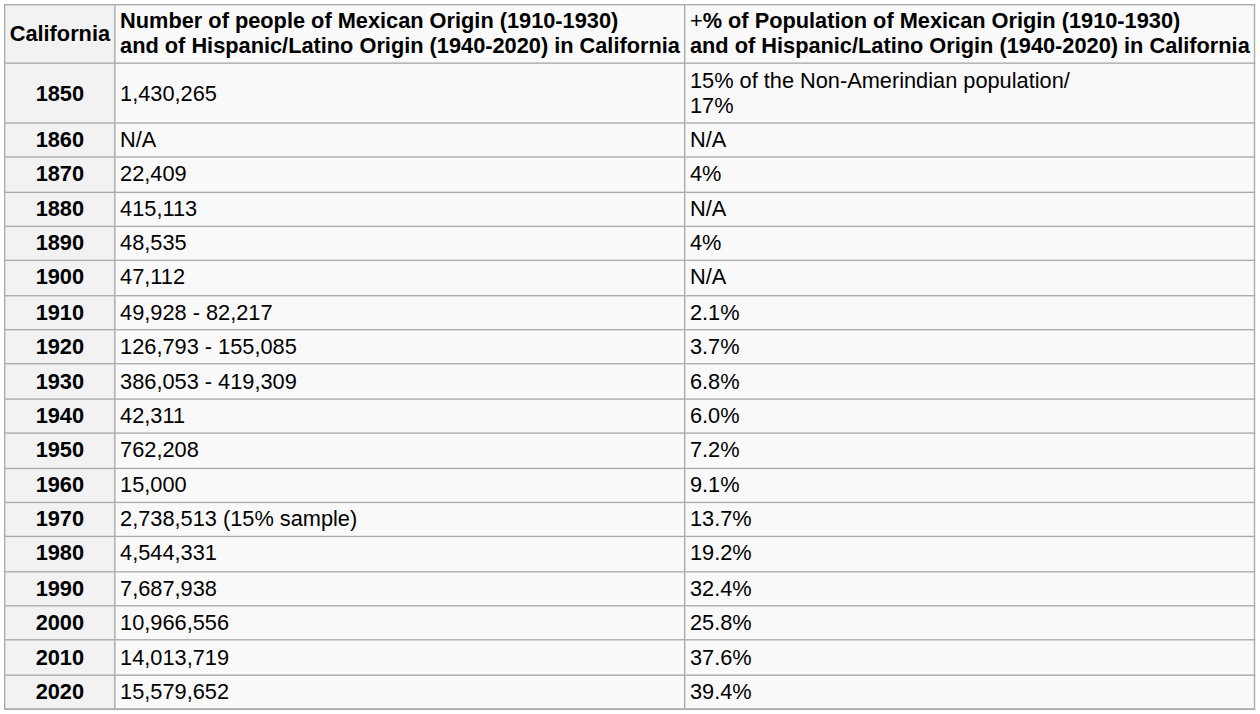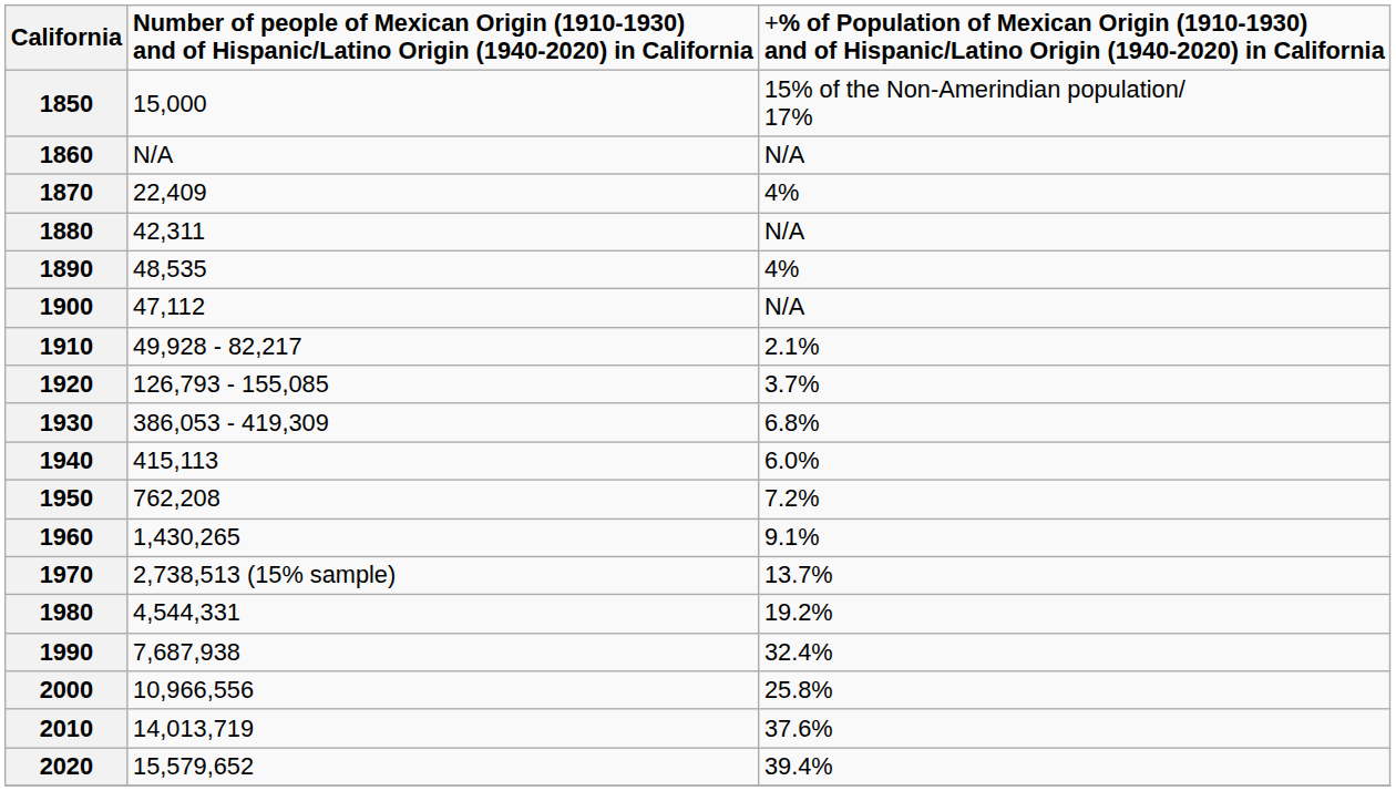 <table class="wikitable sortable" font-size:75%">
 <tr>
 <th> California</th>
 <td><strong>Number of people of Mexican Origin (1910-1930)<br> and of Hispanic/Latino Origin (1940-2020) in California</strong></td>
 <td>+<strong>% of Population of Mexican Origin (1910-1930)<br> and of Hispanic/Latino Origin (1940-2020) in California</strong></td>
 </tr>
 <tr>
 <th>1850</th>
-<td>1,430,265</td>
+<td>15,000</td>
 <td>15% of the Non-Amerindian population/<br>17%</td>
 </tr>
 <tr>
 <th>1860</th>
 <td>N/A</td>
 <td>N/A</td>
 </tr>
 <tr>
 <th>1870</th>
 <td>22,409</td>
 <td>4%</td>
 </tr>
 <tr>
 <th>1880</th>
-<td>415,113</td>
+<td>42,311</td>
 <td>N/A</td>
 </tr>
 <tr>
 <th>1890</th>
 <td>48,535</td>
 <td>4%</td>
 </tr>
 <tr>
 <th>1900</th>
 <td>47,112</td>
 <td>N/A</td>
 </tr>
 <tr>
 <th>1910</th>
 <td>49,928 - 82,217</td>
 <td>2.1%</td>
 </tr>
 <tr>
 <th>1920</th>
 <td>126,793 - 155,085</td>
 <td>3.7%</td>
 </tr>
 <tr>
 <th>1930</th>
 <td>386,053 - 419,309</td>
 <td>6.8%</td>
 </tr>
 <tr>
 <th>1940</th>
-<td>42,311</td>
+<td>415,113</td>
 <td>6.0%</td>
 </tr>
 <tr>
 <th>1950</th>
 <td>762,208</td>
 <td>7.2%</td>
 </tr>
 <tr>
 <th>1960</th>
-<td>15,000</td>
+<td>1,430,265</td>
 <td>9.1%</td>
 </tr>
 <tr>
 <th>1970</th>
 <td>2,738,513 (15% sample)</td>
 <td>13.7%</td>
 </tr>
 <tr>
 <th>1980</th>
 <td>4,544,331</td>
 <td>19.2%</td>
 </tr>
 <tr>
 <th>1990</th>
 <td>7,687,938</td>
 <td>32.4%</td>
 </tr>
 <tr>
 <th>2000</th>
 <td>10,966,556</td>
 <td>25.8%</td>
 </tr>
 <tr>
 <th>2010</th>
 <td>14,013,719</td>
 <td>37.6%</td>
 </tr>
 <tr>
 <th>2020</th>
 <td>15,579,652</td>
 <td>39.4%</td>
 </tr>
 <tr>
 </tr>
 </table>
